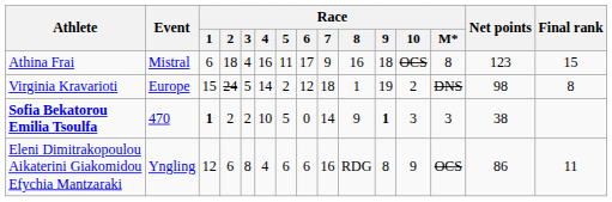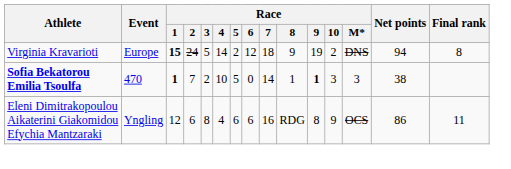 <table class="wikitable" style="font-size:90%">
 <tr>
 <th rowspan=2>Athlete</th>
 <th rowspan=2>Event</th>
 <th colspan=11>Race</th>
 <th rowspan=2>Net points</th>
 <th rowspan=2>Final rank</th>
 </tr>
 <tr style="font-size:95%">
 <th>1</th>
 <th>2</th>
 <th>3</th>
 <th>4</th>
 <th>5</th>
 <th>6</th>
 <th>7</th>
 <th>8</th>
 <th>9</th>
 <th>10</th>
 <th>M*</th>
 </tr>
 <tr align=center>
-<td align=left><a href='#'>Athina Frai</a></td>
-<td align=left><a href='#'>Mistral</a></td>
-<td>6</td>
-<td>18</td>
-<td>4</td>
-<td>16</td>
-<td>11</td>
-<td>17</td>
-<td>9</td>
-<td>16</td>
-<td>18</td>
-<td><s>OCS</s></td>
-<td>8</td>
-<td>123</td>
-<td>15</td>
-</tr>
-<tr align=center>
 <td align=left><a href='#'>Virginia Kravarioti</a></td>
 <td align=left><a href='#'>Europe</a></td>
-<td>15</td>
+<td><strong>15</strong></td>
 <td><s>24</s></td>
 <td>5</td>
 <td>14</td>
 <td>2</td>
 <td>12</td>
 <td>18</td>
-<td>1</td>
+<td>9</td>
 <td>19</td>
 <td>2</td>
 <td><s>DNS</s></td>
-<td>98</td>
+<td>94</td>
 <td>8</td>
 </tr>
 <tr align=center>
 <td align=left><strong><a href='#'>Sofia Bekatorou</a><br><a href='#'>Emilia Tsoulfa</a></strong></td>
 <td align=left><a href='#'>470</a></td>
 <td><strong>1</strong></td>
-<td>2</td>
+<td>7</td>
 <td>2</td>
 <td>10</td>
 <td>5</td>
 <td>0</td>
 <td>14</td>
-<td>9</td>
+<td>1</td>
 <td><strong>1</strong></td>
 <td>3</td>
 <td>3</td>
 <td>38</td>
 <td></td>
 </tr>
 <tr align=center>
 <td align=left><a href='#'>Eleni Dimitrakopoulou</a><br><a href='#'>Aikaterini Giakomidou</a><br><a href='#'>Efychia Mantzaraki</a></td>
 <td align=left><a href='#'>Yngling</a></td>
 <td>12</td>
 <td>6</td>
 <td>8</td>
 <td>4</td>
 <td>6</td>
 <td>6</td>
 <td>16</td>
 <td>RDG</td>
 <td>8</td>
 <td>9</td>
 <td><s>OCS</s></td>
 <td>86</td>
 <td>11</td>
 </tr>
 </table>
